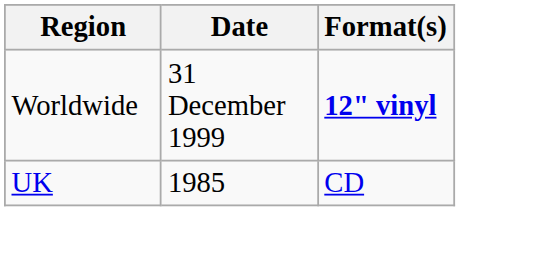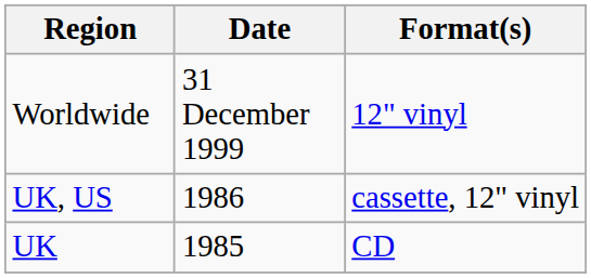 <table class="wikitable sortable">
 <tr>
 <th style="width:80px;">Region</th>
 <th style="width:80px;">Date</th>
 <th>Format(s)</th>
 </tr>
 <tr>
 <td>Worldwide</td>
 <td rowspan=1>31 December 1999</td>
-<td rowspan=1><strong><a href='#'>12" vinyl</a></strong></td>
+<td rowspan=1><a href='#'>12" vinyl</a></td>
+</tr>
+<tr>
+<td><a href='#'>UK</a>, <a href='#'>US</a></td>
+<td rowspan=1>1986</td>
+<td rowspan-1><a href='#'>cassette</a>, 12" vinyl</td>
 </tr>
 <tr>
 <td><a href='#'>UK</a></td>
 <td rowspan=1>1985</td>
 <td rowspan=1><a href='#'>CD</a></td>
 </tr>
 </table>
